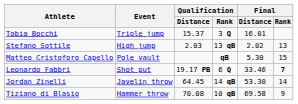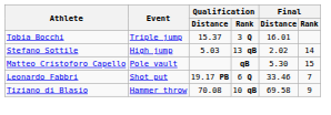 <table class="wikitable" style="font-size:90%">
 <tr>
 <th rowspan=2>Athlete</th>
 <th rowspan=2>Event</th>
 <th colspan=2>Qualification</th>
 <th colspan=2>Final</th>
 </tr>
 <tr style="font-size:95%">
 <th>Distance</th>
 <th>Rank</th>
 <th>Distance</th>
 <th>Rank</th>
 </tr>
 <tr align=center>
 <td align=left><a href='#'>Tobia Bocchi</a></td>
 <td align=left><a href='#'>Triple jump</a></td>
 <td>15.37</td>
 <td>3 <strong>Q</strong></td>
 <td>16.01</td>
 <td></td>
 </tr>
 <tr align=center>
 <td align=left><a href='#'>Stefano Sottile</a></td>
 <td align=left><a href='#'>High jump</a></td>
-<td>2.03</td>
+<td>5.03</td>
 <td>13 <strong>qB</strong></td>
 <td>2.02</td>
-<td>13</td>
+<td>14</td>
 </tr>
 <tr align=center>
 <td align=left><a href='#'>Matteo Cristoforo Capello</a></td>
 <td align=left><a href='#'>Pole vault</a></td>
 <td></td>
 <td><strong>qB</strong></td>
 <td>5.30</td>
 <td>15</td>
 </tr>
 <tr align=center>
 <td align=left><a href='#'>Leonardo Fabbri</a></td>
 <td align=left><a href='#'>Shot put</a></td>
 <td>19.17 <strong>PB</strong></td>
 <td>6 <strong>Q</strong></td>
 <td>33.46</td>
-<td><strong>7</strong></td>
-</tr>
-<tr align=center>
-<td align=left><a href='#'>Jordan Zinelli</a></td>
-<td align=left><a href='#'>Javelin throw</a></td>
-<td>64.45</td>
-<td>14 <strong>qB</strong></td>
-<td>53.30</td>
-<td>14</td>
+<td>7</td>
 </tr>
 <tr align=center>
 <td align=left><a href='#'>Tiziano di Blasio</a></td>
 <td align=left><a href='#'>Hammer throw</a></td>
 <td>70.08</td>
 <td>10 <strong>qB</strong></td>
 <td>69.58</td>
 <td>9</td>
 </tr>
 </table>
